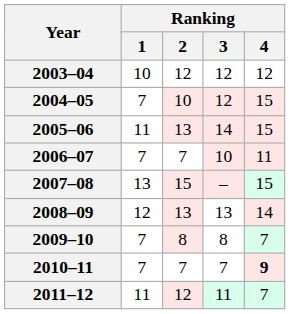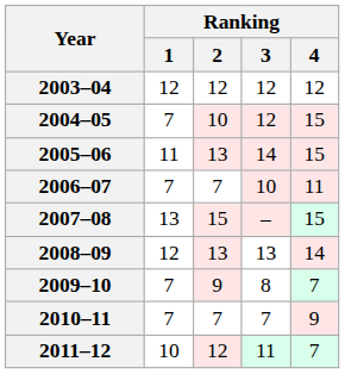 <table class="wikitable" style="white-space:nowrap;">
 <tr>
 <th scope="col" width="100" rowspan="2">Year</th>
 <th colspan="25">Ranking</th>
 </tr>
 <tr>
 <th scope="col" width="30">1</th>
 <th scope="col" width="30">2</th>
 <th scope="col" width="30">3</th>
 <th scope="col" width="30">4</th>
 </tr>
 <tr style="text-align:center;">
 <th>2003–04</th>
-<td bgcolor=FFFFFF>10</td>
+<td bgcolor=FFFFFF>12</td>
 <td bgcolor=FFFFFF>12</td>
 <td bgcolor=FFFFFF>12</td>
 <td bgcolor=FFFFFF>12</td>
 </tr>
 <tr style="text-align:center;">
 <th>2004–05</th>
 <td bgcolor=FFFFFF>7</td>
 <td bgcolor=FFE6E6>10</td>
 <td bgcolor=FFE6E6>12</td>
 <td bgcolor=FFE6E6>15</td>
 </tr>
 <tr style="text-align:center;">
 <th>2005–06</th>
 <td bgcolor=FFFFFF>11</td>
 <td bgcolor=FFE6E6>13</td>
 <td bgcolor=FFE6E6>14</td>
 <td bgcolor=FFE6E6>15</td>
 </tr>
 <tr style="text-align:center;">
 <th>2006–07</th>
 <td bgcolor=FFFFFF>7</td>
 <td bgcolor=FFFFFF>7</td>
 <td bgcolor=FFE6E6>10</td>
 <td bgcolor=FFE6E6>11</td>
 </tr>
 <tr style="text-align:center;">
 <th>2007–08</th>
 <td bgcolor=FFFFFF>13</td>
 <td bgcolor=FFE6E6>15</td>
 <td bgcolor=FFE6E6>–</td>
 <td bgcolor=D8FFEB>15</td>
 </tr>
 <tr style="text-align:center;">
 <th>2008–09</th>
 <td bgcolor=FFFFFF>12</td>
 <td bgcolor=FFE6E6>13</td>
 <td bgcolor=FFFFFF>13</td>
 <td bgcolor=FFE6E6>14</td>
 </tr>
 <tr style="text-align:center;">
 <th>2009–10</th>
 <td bgcolor=FFFFFF>7</td>
-<td bgcolor=FFE6E6>8</td>
+<td bgcolor=FFE6E6>9</td>
 <td bgcolor=FFFFFF>8</td>
 <td bgcolor=D8FFEB>7</td>
 </tr>
 <tr style="text-align:center;">
 <th>2010–11</th>
 <td bgcolor=FFFFFF>7</td>
 <td bgcolor=FFFFFF>7</td>
 <td bgcolor=FFFFFF>7</td>
-<td bgcolor=FFE6E6><strong>9</strong></td>
+<td bgcolor=FFE6E6>9</td>
 </tr>
 <tr style="text-align:center;">
 <th>2011–12</th>
-<td bgcolor=FFFFFF>11</td>
+<td bgcolor=FFFFFF>10</td>
 <td bgcolor=FFE6E6>12</td>
 <td bgcolor=D8FFEB>11</td>
 <td bgcolor=D8FFEB>7</td>
 </tr>
 </table>
